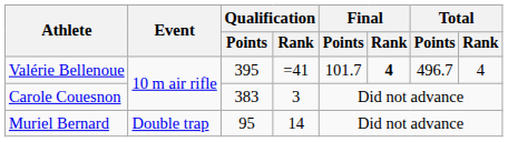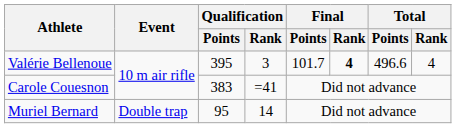 <table class=wikitable style=font-size:90%;text-align:center>
 <tr>
 <th rowspan=2>Athlete</th>
 <th rowspan=2>Event</th>
 <th colspan=2>Qualification</th>
 <th colspan=2>Final</th>
 <th colspan=2>Total</th>
 </tr>
 <tr style=font-size:95%>
 <th>Points</th>
 <th>Rank</th>
 <th>Points</th>
 <th>Rank</th>
 <th>Points</th>
 <th>Rank</th>
 </tr>
 <tr>
 <td align=left><a href='#'>Valérie Bellenoue</a></td>
 <td align=left rowspan=2><a href='#'>10 m air rifle</a></td>
 <td>395</td>
-<td>=41</td>
+<td>3</td>
 <td>101.7</td>
 <td><strong>4</strong></td>
-<td>496.7</td>
+<td>496.6</td>
 <td>4</td>
 </tr>
 <tr>
 <td align=left><a href='#'>Carole Couesnon</a></td>
 <td>383</td>
-<td>3</td>
+<td>=41</td>
 <td colspan=4>Did not advance</td>
 </tr>
 <tr>
 <td align=left><a href='#'>Muriel Bernard</a></td>
 <td align=left rowspan=1><a href='#'>Double trap</a></td>
 <td>95</td>
 <td>14</td>
 <td colspan=4>Did not advance</td>
 </tr>
 </table>
